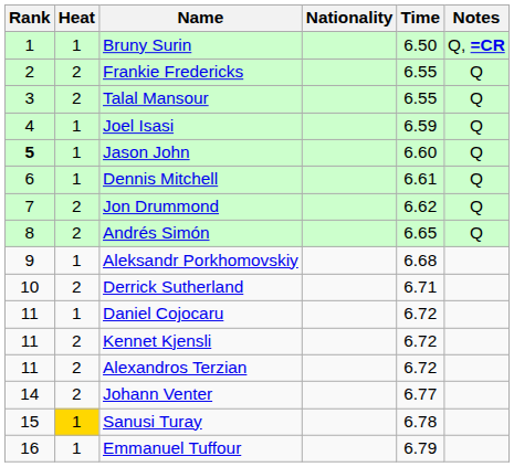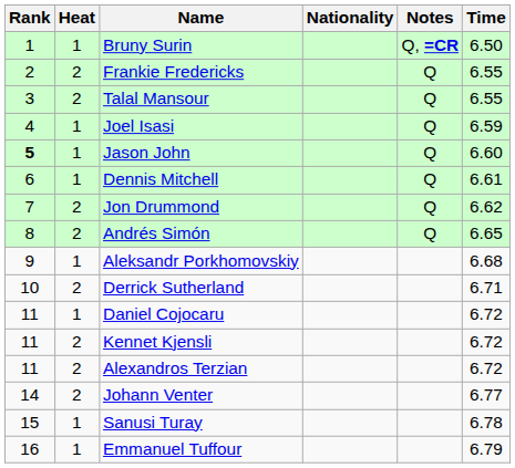 <table class="wikitable sortable" style="text-align:center">
 <tr>
 <th>Rank</th>
 <th>Heat</th>
 <th>Name</th>
 <th>Nationality</th>
+<th>Notes</th>
 <th>Time</th>
-<th>Notes</th>
 </tr>
 <tr bgcolor=ccffcc>
 <td>1</td>
 <td>1</td>
 <td align="left"><a href='#'>Bruny Surin</a></td>
 <td align=left></td>
+<td>Q, <strong><a href='#'>=CR</a></strong></td>
 <td>6.50</td>
-<td>Q, <strong><a href='#'>=CR</a></strong></td>
 </tr>
 <tr bgcolor=ccffcc>
 <td>2</td>
 <td>2</td>
 <td align="left"><a href='#'>Frankie Fredericks</a></td>
 <td align=left></td>
+<td>Q</td>
 <td>6.55</td>
-<td>Q</td>
 </tr>
 <tr bgcolor=ccffcc>
 <td>3</td>
 <td>2</td>
 <td align="left"><a href='#'>Talal Mansour</a></td>
 <td align=left></td>
+<td>Q</td>
 <td>6.55</td>
-<td>Q</td>
 </tr>
 <tr bgcolor=ccffcc>
 <td>4</td>
 <td>1</td>
 <td align="left"><a href='#'>Joel Isasi</a></td>
 <td align=left></td>
+<td>Q</td>
 <td>6.59</td>
-<td>Q</td>
 </tr>
 <tr bgcolor=ccffcc>
 <td><strong>5</strong></td>
 <td>1</td>
 <td align="left"><a href='#'>Jason John</a></td>
 <td align=left></td>
+<td>Q</td>
 <td>6.60</td>
-<td>Q</td>
 </tr>
 <tr bgcolor=ccffcc>
 <td>6</td>
 <td>1</td>
 <td align="left"><a href='#'>Dennis Mitchell</a></td>
 <td align=left></td>
+<td>Q</td>
 <td>6.61</td>
-<td>Q</td>
 </tr>
 <tr bgcolor=ccffcc>
 <td>7</td>
 <td>2</td>
 <td align="left"><a href='#'>Jon Drummond</a></td>
 <td align=left></td>
+<td>Q</td>
 <td>6.62</td>
-<td>Q</td>
 </tr>
 <tr bgcolor=ccffcc>
 <td>8</td>
 <td>2</td>
 <td align="left"><a href='#'>Andrés Simón</a></td>
 <td align=left></td>
+<td>Q</td>
 <td>6.65</td>
-<td>Q</td>
 </tr>
 <tr>
 <td>9</td>
 <td>1</td>
 <td align="left"><a href='#'>Aleksandr Porkhomovskiy</a></td>
 <td align=left></td>
+<td></td>
 <td>6.68</td>
-<td></td>
 </tr>
 <tr>
 <td>10</td>
 <td>2</td>
 <td align="left"><a href='#'>Derrick Sutherland</a></td>
 <td align=left></td>
+<td></td>
 <td>6.71</td>
-<td></td>
 </tr>
 <tr>
 <td>11</td>
 <td>1</td>
 <td align="left"><a href='#'>Daniel Cojocaru</a></td>
 <td align=left></td>
+<td></td>
 <td>6.72</td>
-<td></td>
 </tr>
 <tr>
 <td>11</td>
 <td>2</td>
 <td align="left"><a href='#'>Kennet Kjensli</a></td>
 <td align=left></td>
+<td></td>
 <td>6.72</td>
-<td></td>
 </tr>
 <tr>
 <td>11</td>
 <td>2</td>
 <td align="left"><a href='#'>Alexandros Terzian</a></td>
 <td align=left></td>
+<td></td>
 <td>6.72</td>
-<td></td>
 </tr>
 <tr>
 <td>14</td>
 <td>2</td>
 <td align="left"><a href='#'>Johann Venter</a></td>
 <td align=left></td>
+<td></td>
 <td>6.77</td>
-<td></td>
 </tr>
 <tr>
 <td>15</td>
-<td style="background: gold;">1</td>
+<td>1</td>
 <td align="left"><a href='#'>Sanusi Turay</a></td>
 <td align=left></td>
+<td></td>
 <td>6.78</td>
-<td></td>
 </tr>
 <tr>
 <td>16</td>
 <td>1</td>
 <td align="left"><a href='#'>Emmanuel Tuffour</a></td>
 <td align=left></td>
+<td></td>
 <td>6.79</td>
-<td></td>
 </tr>
 </table>
